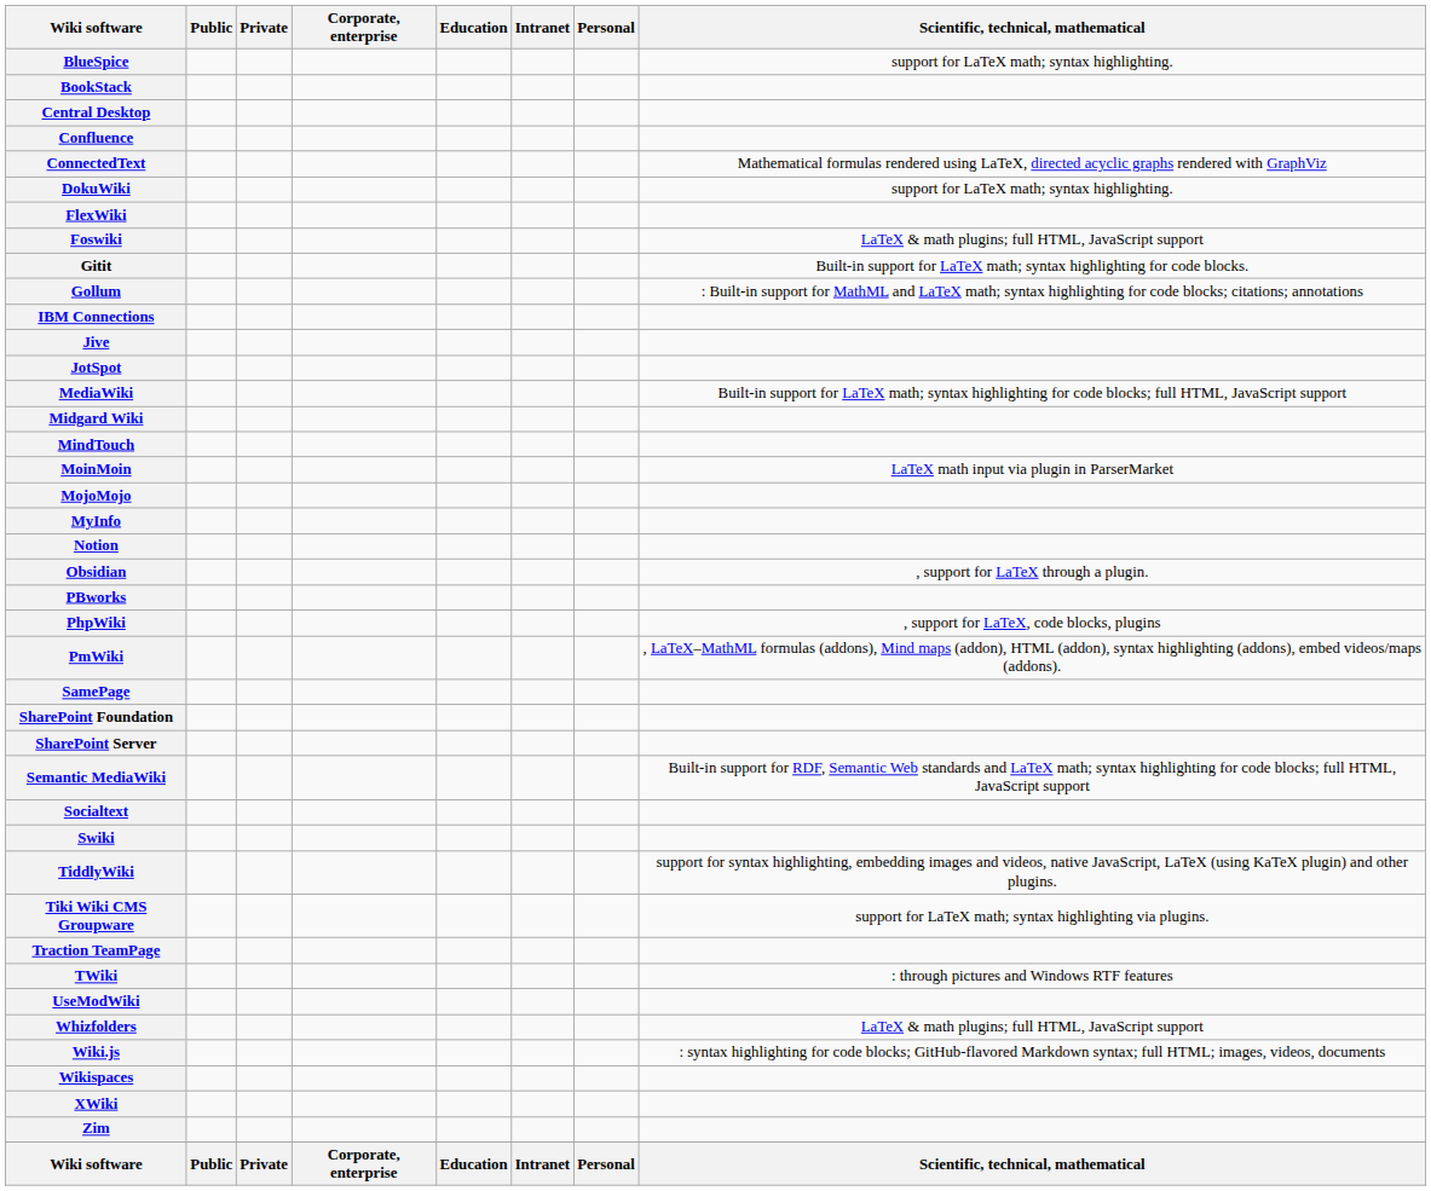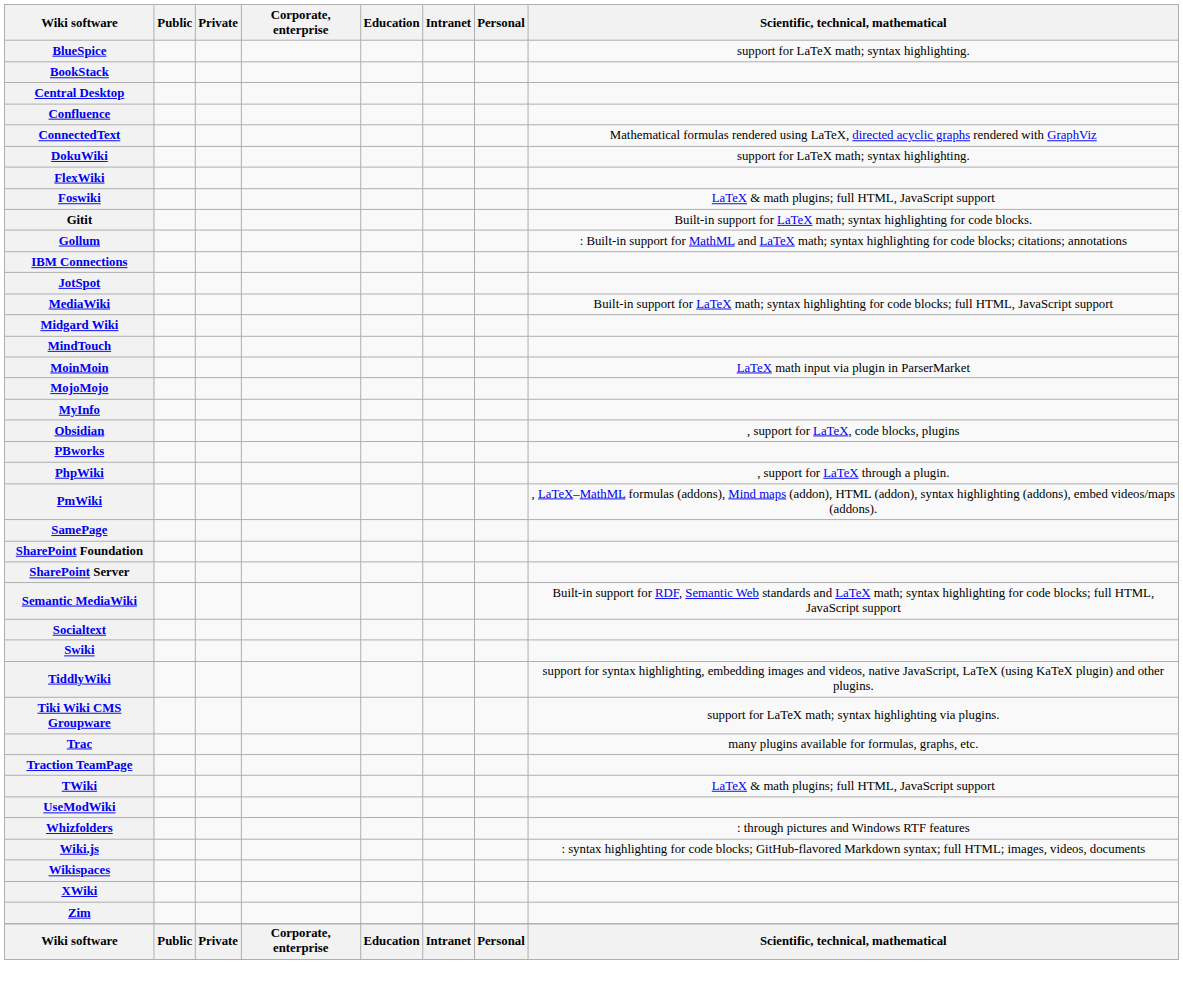 <table class="wikitable sortable" style="text-align: center; font-size: 85%; width: auto; table-layout: fixed;">
 <tr>
 <th>Wiki software</th>
 <th>Public</th>
 <th>Private</th>
 <th>Corporate, enterprise</th>
 <th>Education</th>
 <th>Intranet</th>
 <th>Personal</th>
 <th>Scientific, technical, mathematical</th>
 </tr>
 <tr>
 <th><a href='#'>BlueSpice</a></th>
 <td></td>
 <td></td>
 <td></td>
 <td></td>
 <td></td>
 <td></td>
 <td> support for LaTeX math; syntax highlighting.</td>
 </tr>
 <tr>
 <th><a href='#'>BookStack</a></th>
 <td></td>
 <td></td>
 <td></td>
 <td></td>
 <td></td>
 <td></td>
 <td></td>
 </tr>
 <tr>
 <th><a href='#'>Central Desktop</a></th>
 <td></td>
 <td></td>
 <td></td>
 <td></td>
 <td></td>
 <td></td>
 <td></td>
 </tr>
 <tr>
 <th><a href='#'>Confluence</a></th>
 <td></td>
 <td></td>
 <td></td>
 <td></td>
 <td></td>
 <td></td>
 <td></td>
 </tr>
 <tr>
 <th><a href='#'>ConnectedText</a></th>
 <td></td>
 <td></td>
 <td></td>
 <td></td>
 <td></td>
 <td></td>
 <td> Mathematical formulas rendered using LaTeX, <a href='#'>directed acyclic graphs</a> rendered with <a href='#'>GraphViz</a></td>
 </tr>
 <tr>
 <th><a href='#'>DokuWiki</a></th>
 <td></td>
 <td></td>
 <td></td>
 <td></td>
 <td></td>
 <td></td>
 <td> support for LaTeX math; syntax highlighting.</td>
 </tr>
 <tr>
 <th><a href='#'>FlexWiki</a></th>
 <td></td>
 <td></td>
 <td></td>
 <td></td>
 <td></td>
 <td></td>
 <td></td>
 </tr>
 <tr>
 <th><a href='#'>Foswiki</a></th>
 <td></td>
 <td></td>
 <td></td>
 <td></td>
 <td></td>
 <td></td>
 <td> <a href='#'>LaTeX</a> & math plugins; full HTML, JavaScript support</td>
 </tr>
 <tr>
 <th>Gitit</th>
 <td></td>
 <td></td>
 <td></td>
 <td></td>
 <td></td>
 <td></td>
 <td> Built-in support for <a href='#'>LaTeX</a> math; syntax highlighting for code blocks.</td>
 </tr>
 <tr>
 <th><a href='#'>Gollum</a></th>
 <td></td>
 <td></td>
 <td></td>
 <td></td>
 <td></td>
 <td></td>
 <td>: Built-in support for <a href='#'>MathML</a> and <a href='#'>LaTeX</a> math; syntax highlighting for code blocks; citations; annotations</td>
 </tr>
 <tr>
 <th><a href='#'>IBM Connections</a></th>
 <td></td>
 <td></td>
 <td></td>
 <td></td>
 <td></td>
 <td></td>
 <td></td>
 </tr>
 <tr>
-<th><a href='#'>Jive</a></th>
-<td></td>
-<td></td>
-<td></td>
-<td></td>
-<td></td>
-<td></td>
-<td></td>
-</tr>
-<tr>
 <th><a href='#'>JotSpot</a></th>
 <td></td>
 <td></td>
 <td></td>
 <td></td>
 <td></td>
 <td></td>
 <td></td>
 </tr>
 <tr>
 <th><a href='#'>MediaWiki</a></th>
 <td></td>
 <td></td>
 <td></td>
 <td></td>
 <td></td>
 <td></td>
 <td> Built-in support for <a href='#'>LaTeX</a> math; syntax highlighting for code blocks; full HTML, JavaScript support</td>
 </tr>
 <tr>
 <th><a href='#'>Midgard Wiki</a></th>
 <td></td>
 <td></td>
 <td></td>
 <td></td>
 <td></td>
 <td></td>
 <td></td>
 </tr>
 <tr>
 <th><a href='#'>MindTouch</a></th>
 <td></td>
 <td></td>
 <td></td>
 <td></td>
 <td></td>
 <td></td>
 <td></td>
 </tr>
 <tr>
 <th><a href='#'>MoinMoin</a></th>
 <td></td>
 <td></td>
 <td></td>
 <td></td>
 <td></td>
 <td></td>
 <td> <a href='#'>LaTeX</a> math input via plugin in ParserMarket</td>
 </tr>
 <tr>
 <th><a href='#'>MojoMojo</a></th>
 <td></td>
 <td></td>
 <td></td>
 <td></td>
 <td></td>
 <td></td>
 <td></td>
 </tr>
 <tr>
 <th><a href='#'>MyInfo</a></th>
 <td></td>
 <td></td>
 <td></td>
 <td></td>
 <td></td>
 <td></td>
 <td></td>
 </tr>
 <tr>
-<th><a href='#'>Notion</a></th>
-<td></td>
-<td></td>
-<td></td>
-<td></td>
-<td></td>
-<td></td>
-<td></td>
-</tr>
-<tr>
 <th><a href='#'>Obsidian</a></th>
 <td></td>
 <td></td>
 <td></td>
 <td></td>
 <td></td>
 <td></td>
-<td>, support for <a href='#'>LaTeX</a> through a plugin.</td>
+<td>, support for <a href='#'>LaTeX</a>, code blocks, plugins</td>
 </tr>
 <tr>
 <th><a href='#'>PBworks</a></th>
 <td></td>
 <td></td>
 <td></td>
 <td></td>
 <td></td>
 <td></td>
 <td></td>
 </tr>
 <tr>
 <th><a href='#'>PhpWiki</a></th>
 <td></td>
 <td></td>
 <td></td>
 <td></td>
 <td></td>
 <td></td>
-<td>, support for <a href='#'>LaTeX</a>, code blocks, plugins</td>
+<td>, support for <a href='#'>LaTeX</a> through a plugin.</td>
 </tr>
 <tr>
 <th><a href='#'>PmWiki</a></th>
 <td></td>
 <td></td>
 <td></td>
 <td></td>
 <td></td>
 <td></td>
 <td>, <a href='#'>LaTeX</a>–<a href='#'>MathML</a> formulas (addons), <a href='#'>Mind maps</a> (addon), HTML (addon), syntax highlighting (addons), embed videos/maps (addons).</td>
 </tr>
 <tr>
 <th><a href='#'>SamePage</a></th>
 <td></td>
 <td></td>
 <td></td>
 <td></td>
 <td></td>
 <td></td>
 <td></td>
 </tr>
 <tr>
 <th><a href='#'>SharePoint</a> Foundation</th>
 <td></td>
 <td></td>
 <td></td>
 <td></td>
 <td></td>
 <td></td>
 <td></td>
 </tr>
 <tr>
 <th><a href='#'>SharePoint</a> Server</th>
 <td></td>
 <td></td>
 <td></td>
 <td></td>
 <td></td>
 <td></td>
 <td></td>
 </tr>
 <tr>
 <th><a href='#'>Semantic MediaWiki</a></th>
 <td></td>
 <td></td>
 <td></td>
 <td></td>
 <td></td>
 <td></td>
 <td> Built-in support for <a href='#'>RDF</a>, <a href='#'>Semantic Web</a> standards and <a href='#'>LaTeX</a> math; syntax highlighting for code blocks; full HTML, JavaScript support</td>
 </tr>
 <tr>
 <th><a href='#'>Socialtext</a></th>
 <td></td>
 <td></td>
 <td></td>
 <td></td>
 <td></td>
 <td></td>
 <td></td>
 </tr>
 <tr>
 <th><a href='#'>Swiki</a></th>
 <td></td>
 <td></td>
 <td></td>
 <td></td>
 <td></td>
 <td></td>
 <td></td>
 </tr>
 <tr>
 <th><a href='#'>TiddlyWiki</a></th>
 <td></td>
 <td></td>
 <td></td>
 <td></td>
 <td></td>
 <td></td>
 <td> support for syntax highlighting, embedding images and videos, native JavaScript, LaTeX (using KaTeX plugin) and other plugins.</td>
 </tr>
 <tr>
 <th><a href='#'>Tiki Wiki CMS Groupware</a></th>
 <td></td>
 <td></td>
 <td></td>
 <td></td>
 <td></td>
 <td></td>
 <td> support for LaTeX math; syntax highlighting via plugins.</td>
 </tr>
 <tr>
+<th><a href='#'>Trac</a></th>
+<td></td>
+<td></td>
+<td></td>
+<td></td>
+<td></td>
+<td></td>
+<td> many plugins available for formulas, graphs, etc.</td>
+</tr>
+<tr>
 <th><a href='#'>Traction TeamPage</a></th>
 <td></td>
 <td></td>
 <td></td>
 <td></td>
 <td></td>
 <td></td>
 <td></td>
 </tr>
 <tr>
 <th><a href='#'>TWiki</a></th>
 <td></td>
 <td></td>
 <td></td>
 <td></td>
 <td></td>
 <td></td>
-<td>: through pictures and Windows RTF features</td>
+<td>  <a href='#'>LaTeX</a> & math plugins; full HTML, JavaScript support</td>
 </tr>
 <tr>
 <th><a href='#'>UseModWiki</a></th>
 <td></td>
 <td></td>
 <td></td>
 <td></td>
 <td></td>
 <td></td>
 <td></td>
 </tr>
 <tr>
 <th><a href='#'>Whizfolders</a></th>
 <td></td>
 <td></td>
 <td></td>
 <td></td>
 <td></td>
 <td></td>
-<td>  <a href='#'>LaTeX</a> & math plugins; full HTML, JavaScript support</td>
+<td>: through pictures and Windows RTF features</td>
 </tr>
 <tr>
 <th><a href='#'>Wiki.js</a></th>
 <td></td>
 <td></td>
 <td></td>
 <td></td>
 <td></td>
 <td></td>
 <td>: syntax highlighting for code blocks; GitHub-flavored Markdown syntax; full HTML; images, videos, documents</td>
 </tr>
 <tr>
 <th><a href='#'>Wikispaces</a></th>
 <td></td>
 <td></td>
 <td></td>
 <td></td>
 <td></td>
 <td></td>
 <td></td>
 </tr>
 <tr>
 <th><a href='#'>XWiki</a></th>
 <td></td>
 <td></td>
 <td></td>
 <td></td>
 <td></td>
 <td></td>
 <td></td>
 </tr>
 <tr>
 <th><a href='#'>Zim</a></th>
 <td></td>
 <td></td>
 <td></td>
 <td></td>
 <td></td>
 <td></td>
 <td></td>
 </tr>
 <tr>
 </tr>
 <tr class="sortbottom">
 <th>Wiki software</th>
 <th>Public</th>
 <th>Private</th>
 <th>Corporate, enterprise</th>
 <th>Education</th>
 <th>Intranet</th>
 <th>Personal</th>
 <th>Scientific, technical, mathematical</th>
 </tr>
 </table>
